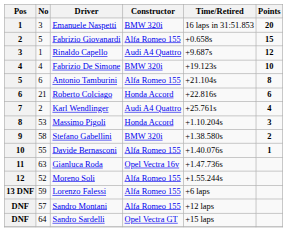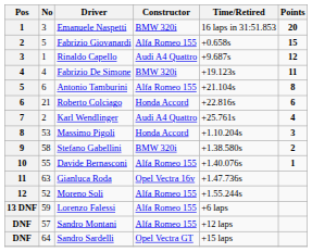 <table class="wikitable" style="font-size: 85%;">
 <tr>
 <th>Pos</th>
 <th>No</th>
 <th>Driver</th>
 <th>Constructor</th>
 <th>Time/Retired</th>
 <th>Points</th>
 </tr>
 <tr>
 <th>1</th>
 <td>3</td>
 <td> <a href='#'>Emanuele Naspetti</a></td>
 <td><a href='#'>BMW 320i</a></td>
 <td>16 laps in 31:51.853</td>
 <td align=center><strong>20</strong></td>
 </tr>
 <tr>
 <th>2</th>
 <td>5</td>
 <td> <a href='#'>Fabrizio Giovanardi</a></td>
 <td><a href='#'>Alfa Romeo 155</a></td>
 <td>+0.658s</td>
 <td align=center><strong>15</strong></td>
 </tr>
 <tr>
 <th>3</th>
 <td>1</td>
 <td> <a href='#'>Rinaldo Capello</a></td>
 <td><a href='#'>Audi A4 Quattro</a></td>
 <td>+9.687s</td>
 <td align=center><strong>12</strong></td>
 </tr>
 <tr>
 <th>4</th>
 <td>4</td>
 <td> <a href='#'>Fabrizio De Simone</a></td>
 <td><a href='#'>BMW 320i</a></td>
 <td>+19.123s</td>
-<td align=center><strong>10</strong></td>
+<td align=center><strong>11</strong></td>
 </tr>
 <tr>
 <th>5</th>
 <td>6</td>
 <td> <a href='#'>Antonio Tamburini</a></td>
 <td><a href='#'>Alfa Romeo 155</a></td>
 <td>+21.104s</td>
 <td align=center><strong>8</strong></td>
 </tr>
 <tr>
 <th>6</th>
 <td>21</td>
 <td> <a href='#'>Roberto Colciago</a></td>
 <td><a href='#'>Honda Accord</a></td>
 <td>+22.816s</td>
 <td align=center><strong>6</strong></td>
 </tr>
 <tr>
 <th>7</th>
 <td>2</td>
 <td> <a href='#'>Karl Wendlinger</a></td>
 <td><a href='#'>Audi A4 Quattro</a></td>
 <td>+25.761s</td>
 <td align=center><strong>4</strong></td>
 </tr>
 <tr>
 <th>8</th>
 <td>53</td>
 <td> <a href='#'>Massimo Pigoli</a></td>
 <td><a href='#'>Honda Accord</a></td>
 <td>+1.10.204s</td>
 <td align=center><strong>3</strong></td>
 </tr>
 <tr>
 <th>9</th>
 <td>58</td>
 <td> <a href='#'>Stefano Gabellini</a></td>
 <td><a href='#'>BMW 320i</a></td>
 <td>+1.38.580s</td>
 <td align=center><strong>2</strong></td>
 </tr>
 <tr>
 <th>10</th>
 <td>55</td>
 <td> <a href='#'>Davide Bernasconi</a></td>
 <td><a href='#'>Alfa Romeo 155</a></td>
 <td>+1.40.076s</td>
 <td align=center><strong>1</strong></td>
 </tr>
 <tr>
 <th>11</th>
 <td>63</td>
 <td> <a href='#'>Gianluca Roda</a></td>
 <td><a href='#'> Opel Vectra 16v</a></td>
 <td>+1.47.736s</td>
 <td></td>
 </tr>
 <tr>
 <th>12</th>
 <td>52</td>
 <td> <a href='#'>Moreno Soli</a></td>
 <td><a href='#'>Alfa Romeo 155</a></td>
 <td>+1.55.244s</td>
 <td></td>
 </tr>
 <tr>
 <th>13 DNF</th>
 <td>59</td>
 <td> <a href='#'>Lorenzo Falessi</a></td>
 <td><a href='#'>Alfa Romeo 155</a></td>
 <td>+6 laps</td>
 <td></td>
 </tr>
 <tr>
 <th>DNF</th>
 <td>57</td>
 <td> <a href='#'>Sandro Montani</a></td>
 <td><a href='#'>Alfa Romeo 155</a></td>
 <td>+12 laps</td>
 <td></td>
 </tr>
 <tr>
 <th>DNF</th>
 <td>64</td>
 <td> <a href='#'>Sandro Sardelli</a></td>
 <td><a href='#'> Opel Vectra GT</a></td>
 <td>+15 laps</td>
 <td></td>
 </tr>
 <tr>
 </tr>
 </table>
